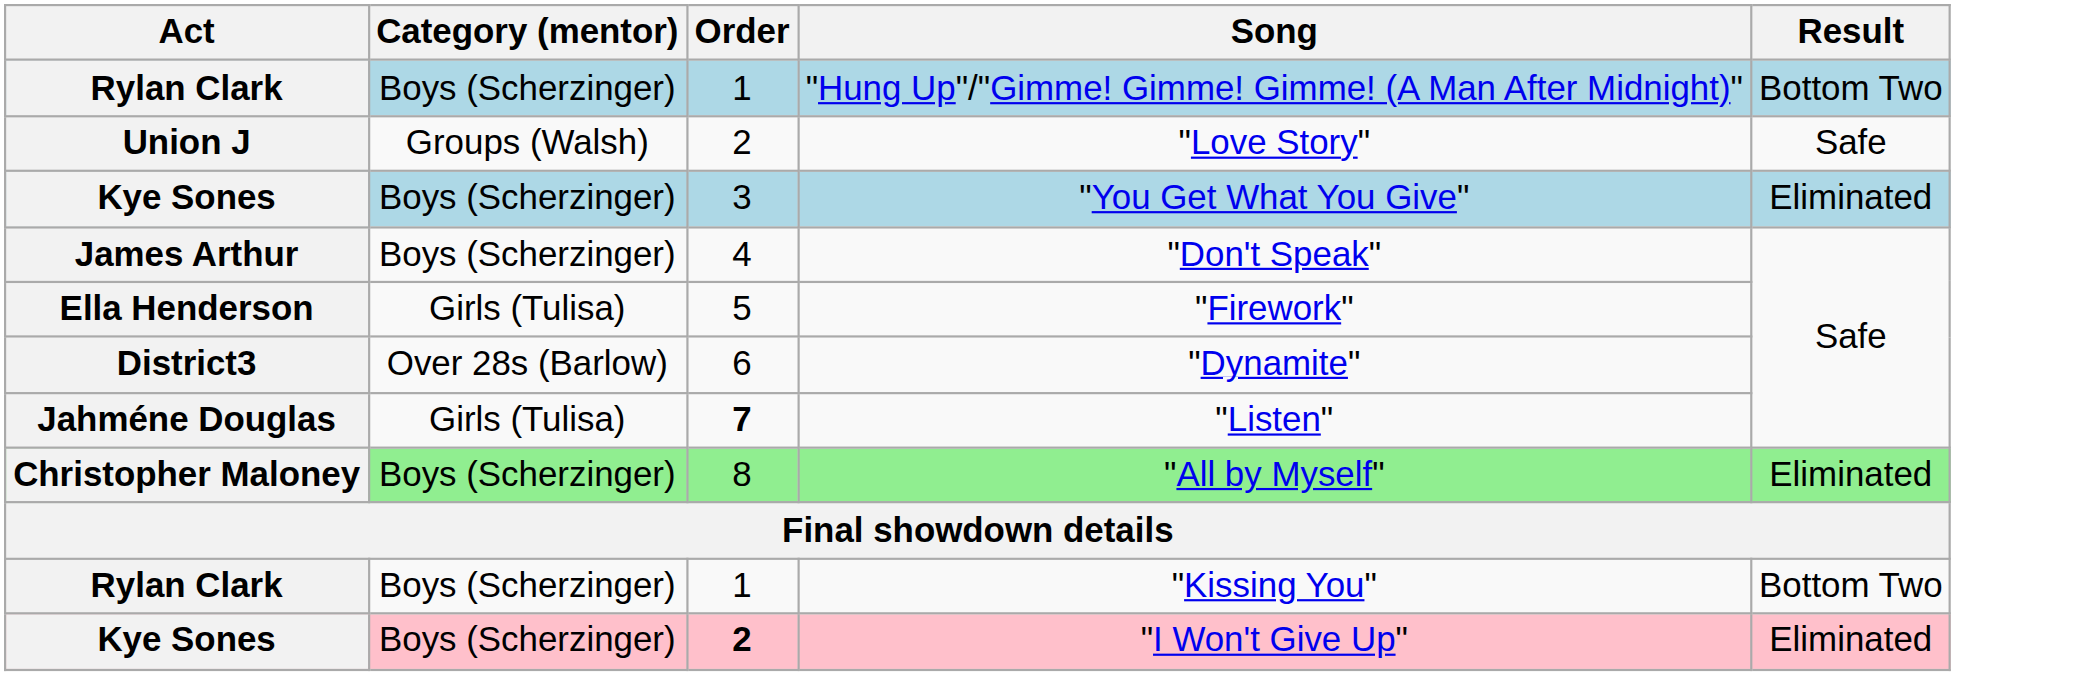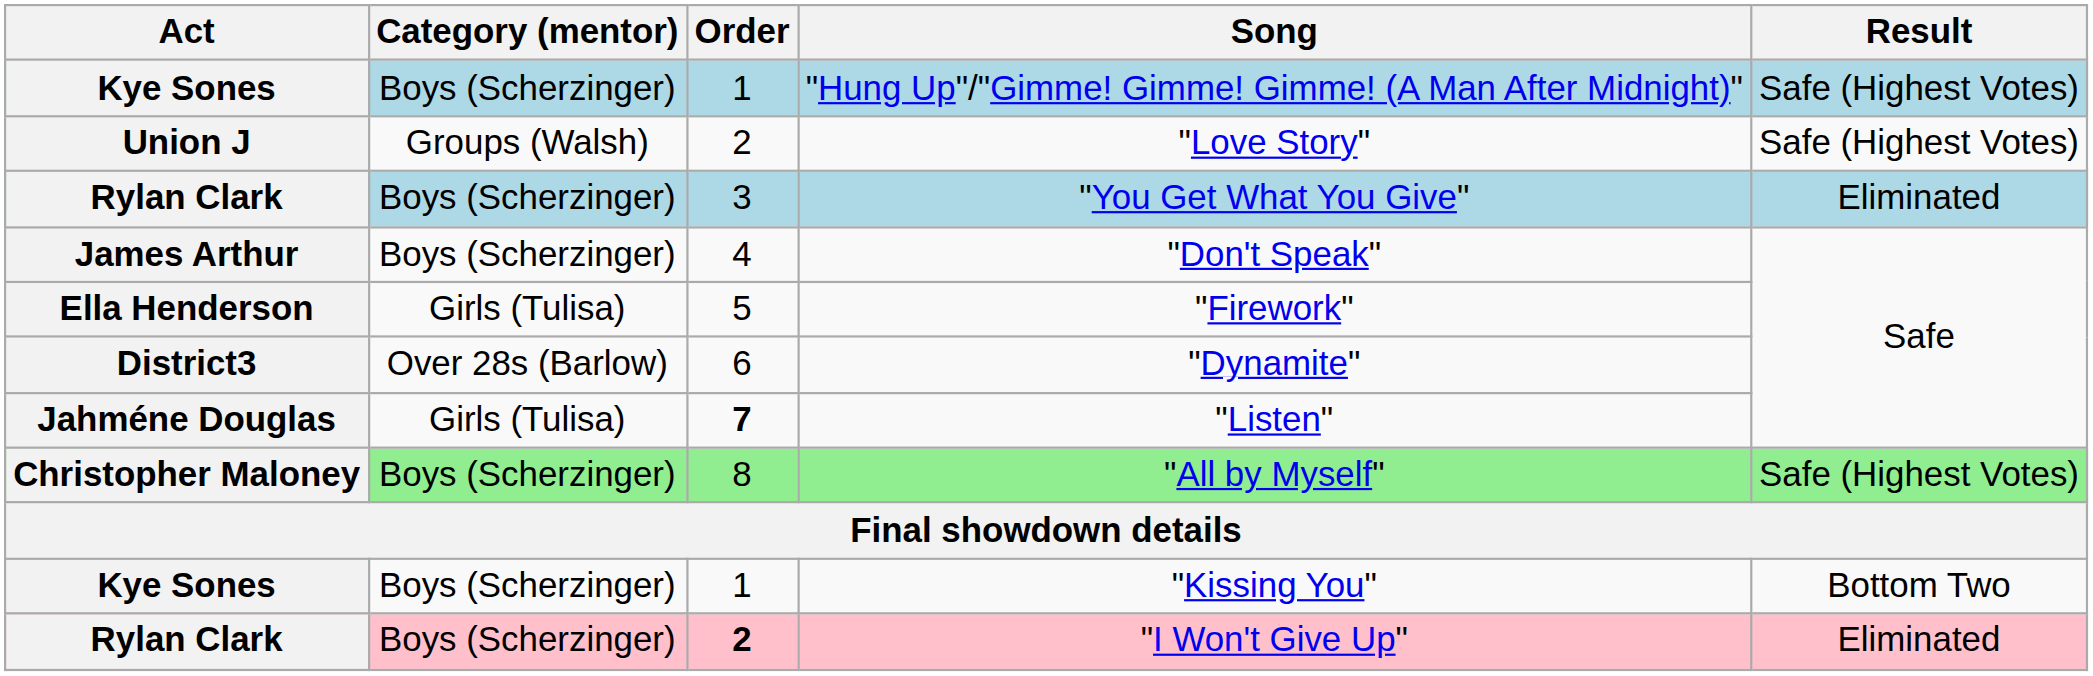 <table class="wikitable plainrowheaders" style="text-align:center;">
 <tr>
 <th scope="col">Act</th>
 <th scope="col">Category (mentor)</th>
 <th scope="col">Order</th>
 <th scope="col">Song</th>
 <th scope="col">Result</th>
 </tr>
 <tr style="background:lightblue;">
-<th scope="row">Rylan Clark</th>
+<th scope="row">Kye Sones</th>
 <td>Boys (Scherzinger)</td>
 <td>1</td>
 <td>"<a href='#'>Hung Up</a>"/"<a href='#'>Gimme! Gimme! Gimme! (A Man After Midnight)</a>"</td>
-<td>Bottom Two</td>
+<td>Safe (Highest Votes)</td>
 </tr>
 <tr>
 <th scope="row">Union J</th>
 <td>Groups (Walsh)</td>
 <td>2</td>
 <td>"<a href='#'>Love Story</a>"</td>
-<td>Safe</td>
+<td>Safe (Highest Votes)</td>
 </tr>
 <tr style="background:lightblue;">
-<th scope="row">Kye Sones</th>
+<th scope="row">Rylan Clark</th>
 <td>Boys (Scherzinger)</td>
 <td>3</td>
 <td>"<a href='#'>You Get What You Give</a>"</td>
 <td>Eliminated</td>
 </tr>
 <tr>
 <th scope="row">James Arthur</th>
 <td>Boys (Scherzinger)</td>
 <td>4</td>
 <td>"<a href='#'>Don't Speak</a>"</td>
 <td rowspan=4>Safe</td>
 </tr>
 <tr>
 <th scope="row">Ella Henderson</th>
 <td>Girls (Tulisa)</td>
 <td>5</td>
 <td>"<a href='#'>Firework</a>"</td>
 </tr>
 <tr>
 <th scope="row">District3</th>
 <td>Over 28s (Barlow)</td>
 <td>6</td>
 <td>"<a href='#'>Dynamite</a>"</td>
 </tr>
 <tr>
 <th scope="row">Jahméne Douglas</th>
 <td>Girls (Tulisa)</td>
 <td><strong>7</strong></td>
 <td>"<a href='#'>Listen</a>"</td>
 </tr>
 <tr style="background:lightgreen;">
 <th scope="row">Christopher Maloney</th>
 <td>Boys (Scherzinger)</td>
 <td>8</td>
 <td>"<a href='#'>All by Myself</a>"</td>
-<td>Eliminated</td>
+<td>Safe (Highest Votes)</td>
 </tr>
 <tr>
 <th colspan="5">Final showdown details</th>
 </tr>
 <tr>
-<th scope="row">Rylan Clark</th>
+<th scope="row">Kye Sones</th>
 <td>Boys (Scherzinger)</td>
 <td>1</td>
 <td>"<a href='#'>Kissing You</a>"</td>
 <td>Bottom Two</td>
 </tr>
 <tr style="background:pink;">
-<th scope="row">Kye Sones</th>
+<th scope="row">Rylan Clark</th>
 <td>Boys (Scherzinger)</td>
 <td><strong>2</strong></td>
 <td>"<a href='#'>I Won't Give Up</a>"</td>
 <td>Eliminated</td>
 </tr>
 </table>
